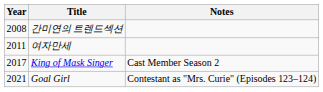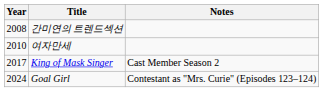 <table class="wikitable">
 <tr>
 <th scope="col">Year</th>
 <th scope="col">Title</th>
 <th scope="col">Notes</th>
 </tr>
 <tr>
 <td>2008</td>
 <td><em>간미연의 트렌드섹션</em></td>
 <td></td>
 </tr>
 <tr>
-<td>2011</td>
+<td>2010</td>
 <td><em>여자만세</em></td>
 <td></td>
 </tr>
 <tr>
 <td>2017</td>
 <td><em><a href='#'>King of Mask Singer</a></em></td>
 <td>Cast Member Season 2</td>
 </tr>
 <tr>
-<td>2021</td>
+<td>2024</td>
 <td><em>Goal Girl</em></td>
 <td>Contestant as "Mrs. Curie" (Episodes 123–124)</td>
 </tr>
 </table>
